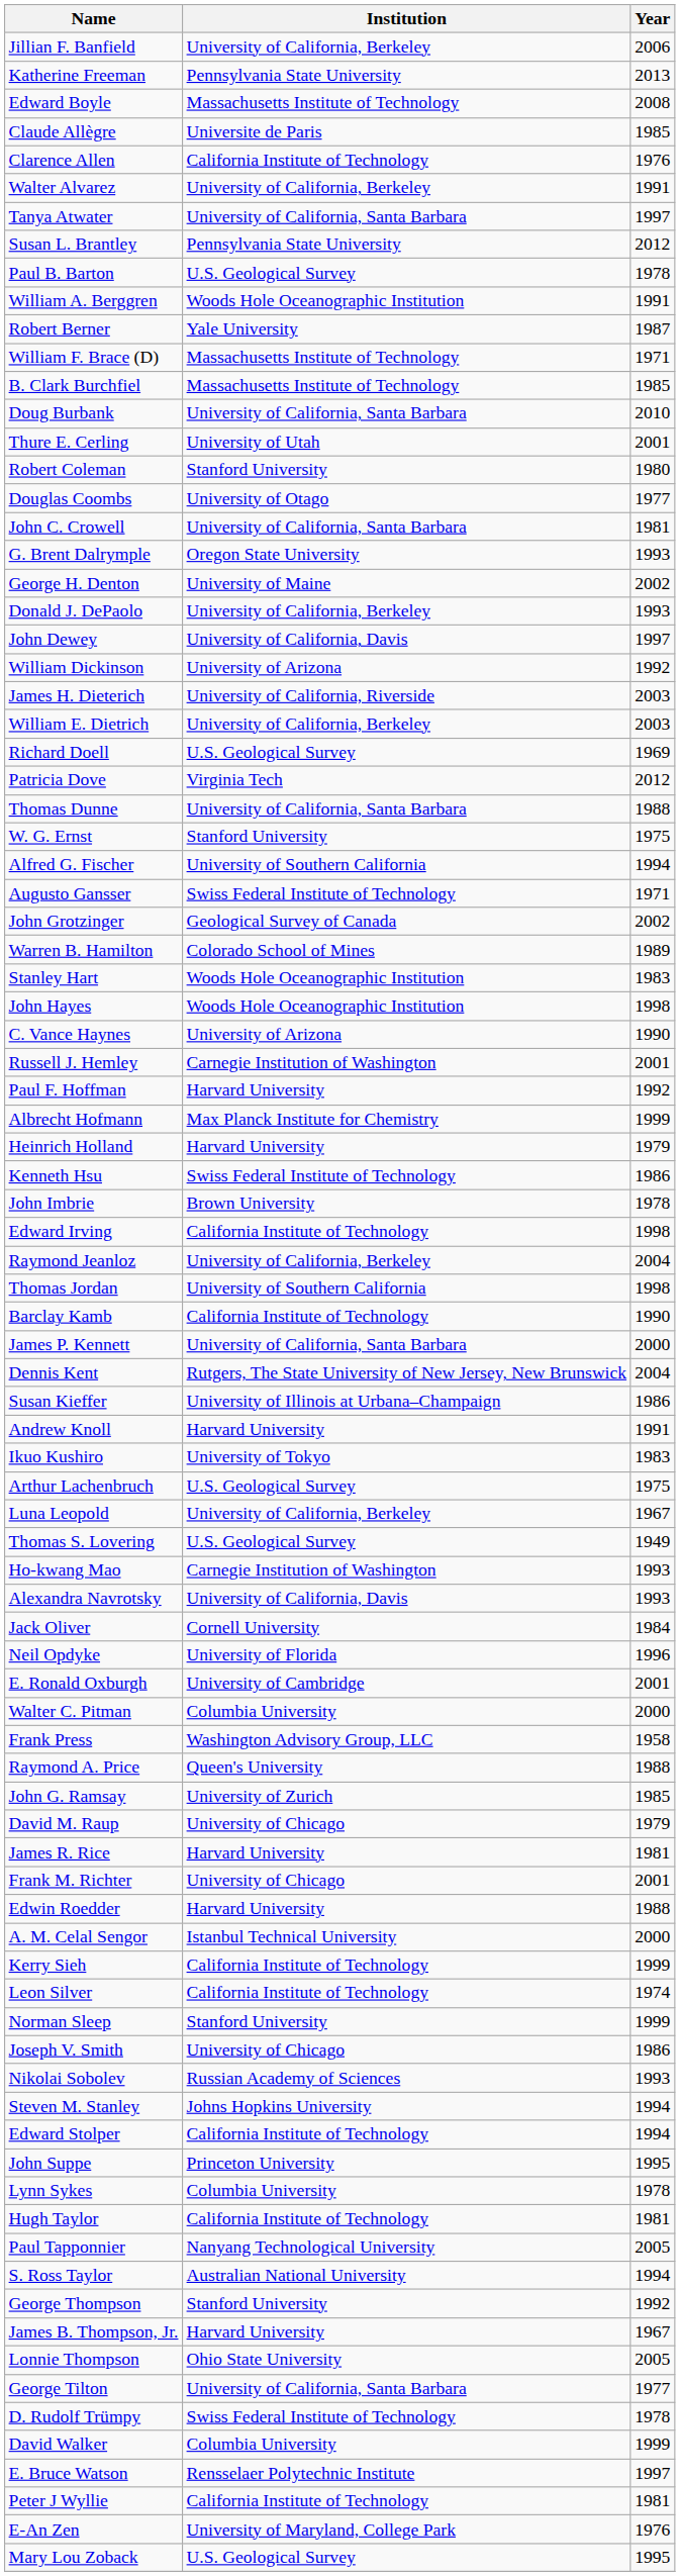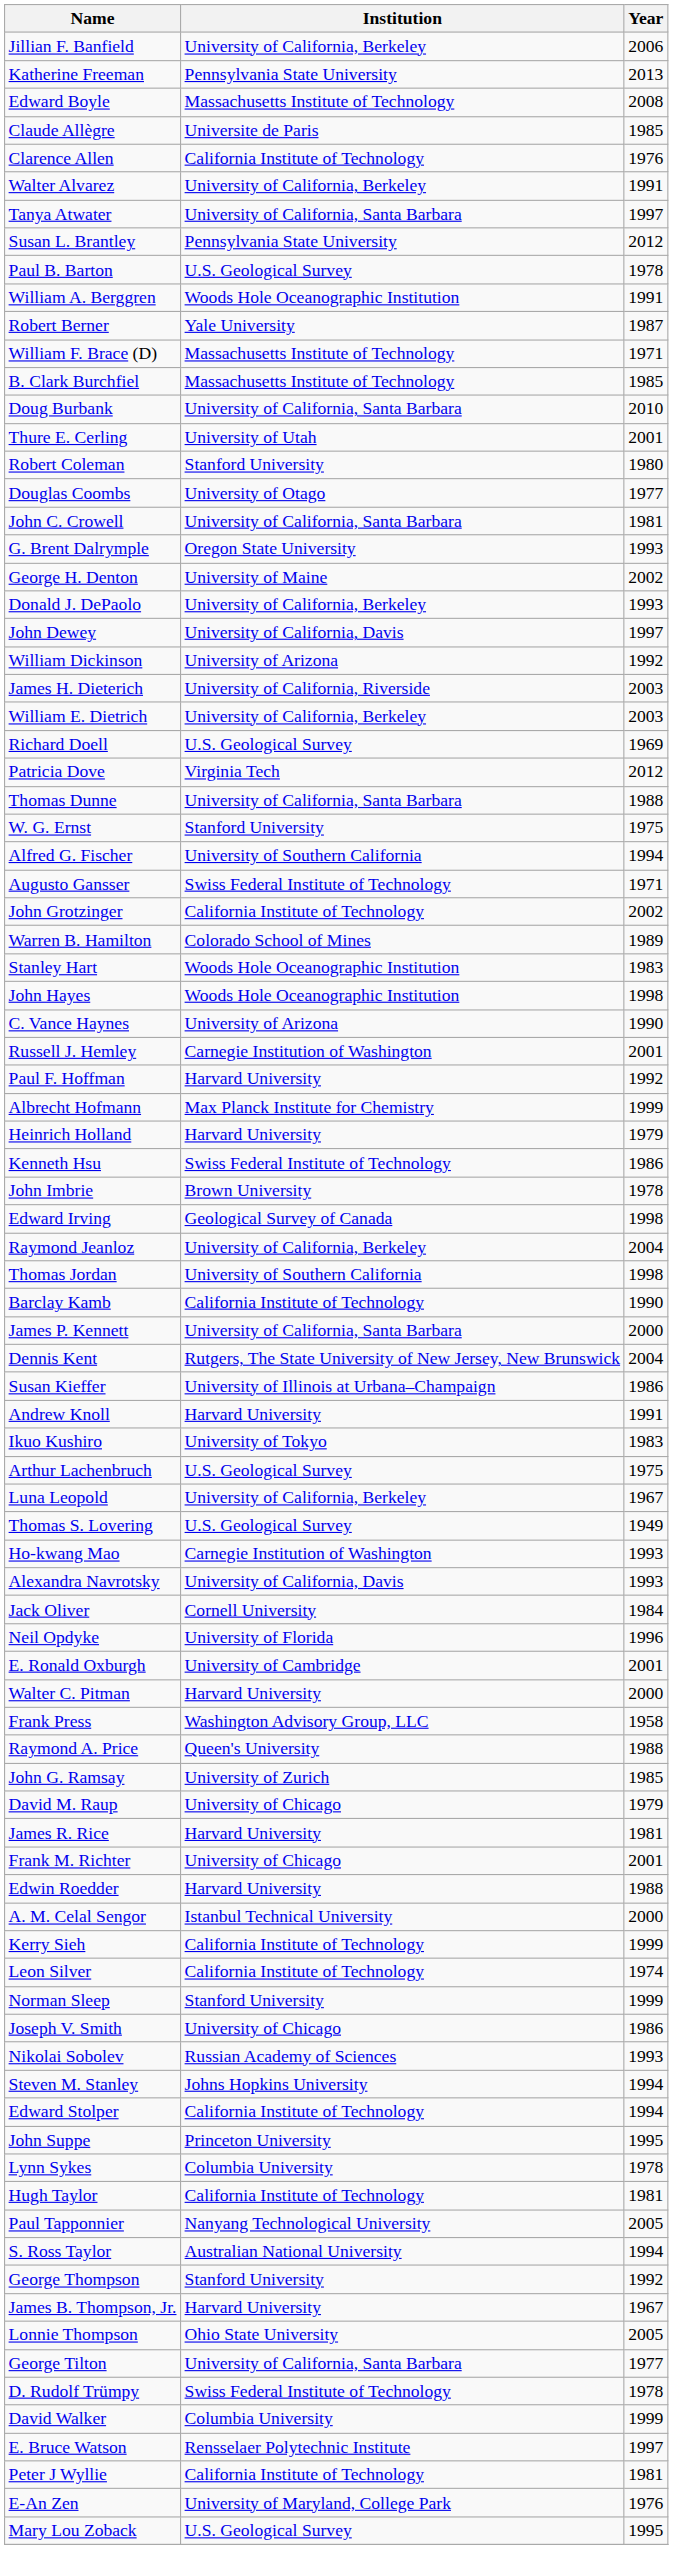 <table class="wikitable sortable">
 <tr>
 <th>Name</th>
 <th>Institution</th>
 <th>Year</th>
 </tr>
 <tr>
 <td><a href='#'>Jillian F. Banfield</a></td>
 <td><a href='#'>University of California, Berkeley</a></td>
 <td>2006</td>
 </tr>
 <tr --->
 <td><a href='#'>Katherine Freeman</a></td>
 <td><a href='#'>Pennsylvania State University</a></td>
 <td>2013</td>
 </tr>
 <tr --->
 <td><a href='#'>Edward Boyle</a></td>
 <td><a href='#'>Massachusetts Institute of Technology</a></td>
 <td>2008</td>
 </tr>
 <tr --->
 <td><a href='#'>Claude Allègre</a></td>
 <td><a href='#'>Universite de Paris</a></td>
 <td>1985</td>
 </tr>
 <tr --->
 <td><a href='#'>Clarence Allen</a></td>
 <td><a href='#'>California Institute of Technology</a></td>
 <td>1976</td>
 </tr>
 <tr --->
 <td><a href='#'>Walter Alvarez</a></td>
 <td><a href='#'>University of California, Berkeley</a></td>
 <td>1991</td>
 </tr>
 <tr --->
 <td><a href='#'>Tanya Atwater</a></td>
 <td><a href='#'>University of California, Santa Barbara</a></td>
 <td>1997</td>
 </tr>
 <tr --->
 <td><a href='#'>Susan L. Brantley</a></td>
 <td><a href='#'>Pennsylvania State University</a></td>
 <td>2012</td>
 </tr>
 <tr --->
 <td><a href='#'>Paul B. Barton</a></td>
 <td><a href='#'>U.S. Geological Survey</a></td>
 <td>1978</td>
 </tr>
 <tr --->
 <td><a href='#'>William A. Berggren</a></td>
 <td><a href='#'>Woods Hole Oceanographic Institution</a></td>
 <td>1991</td>
 </tr>
 <tr --->
 <td><a href='#'>Robert Berner</a></td>
 <td><a href='#'>Yale University</a></td>
 <td>1987</td>
 </tr>
 <tr --->
 <td><a href='#'>William F. Brace</a> (D)</td>
 <td><a href='#'>Massachusetts Institute of Technology</a></td>
 <td>1971</td>
 </tr>
 <tr --->
 <td><a href='#'>B. Clark Burchfiel</a></td>
 <td><a href='#'>Massachusetts Institute of Technology</a></td>
 <td>1985</td>
 </tr>
 <tr --->
 <td><a href='#'>Doug Burbank</a></td>
 <td><a href='#'>University of California, Santa Barbara</a></td>
 <td>2010</td>
 </tr>
 <tr --->
 <td><a href='#'>Thure E. Cerling</a></td>
 <td><a href='#'>University of Utah</a></td>
 <td>2001</td>
 </tr>
 <tr --->
 <td><a href='#'>Robert Coleman</a></td>
 <td><a href='#'>Stanford University</a></td>
 <td>1980</td>
 </tr>
 <tr --->
 <td><a href='#'>Douglas Coombs</a></td>
 <td><a href='#'>University of Otago</a></td>
 <td>1977</td>
 </tr>
 <tr --->
 <td><a href='#'>John C. Crowell</a></td>
 <td><a href='#'>University of California, Santa Barbara</a></td>
 <td>1981</td>
 </tr>
 <tr --->
 <td><a href='#'>G. Brent Dalrymple</a></td>
 <td><a href='#'>Oregon State University</a></td>
 <td>1993</td>
 </tr>
 <tr --->
 <td><a href='#'>George H. Denton</a></td>
 <td><a href='#'>University of Maine</a></td>
 <td>2002</td>
 </tr>
 <tr --->
 <td><a href='#'>Donald J. DePaolo</a></td>
 <td><a href='#'>University of California, Berkeley</a></td>
 <td>1993</td>
 </tr>
 <tr --->
 <td><a href='#'>John Dewey</a></td>
 <td><a href='#'>University of California, Davis</a></td>
 <td>1997</td>
 </tr>
 <tr --->
 <td><a href='#'>William Dickinson</a></td>
 <td><a href='#'>University of Arizona</a></td>
 <td>1992</td>
 </tr>
 <tr --->
 <td><a href='#'>James H. Dieterich</a></td>
 <td><a href='#'>University of California, Riverside</a></td>
 <td>2003</td>
 </tr>
 <tr --->
 <td><a href='#'>William E. Dietrich</a></td>
 <td><a href='#'>University of California, Berkeley</a></td>
 <td>2003</td>
 </tr>
 <tr --->
 <td><a href='#'>Richard Doell</a></td>
 <td><a href='#'>U.S. Geological Survey</a></td>
 <td>1969</td>
 </tr>
 <tr --->
 <td><a href='#'>Patricia Dove</a></td>
 <td><a href='#'>Virginia Tech</a></td>
 <td>2012</td>
 </tr>
 <tr --->
 <td><a href='#'>Thomas Dunne</a></td>
 <td><a href='#'>University of California, Santa Barbara</a></td>
 <td>1988</td>
 </tr>
 <tr --->
 <td><a href='#'>W. G. Ernst</a></td>
 <td><a href='#'>Stanford University</a></td>
 <td>1975</td>
 </tr>
 <tr --->
 <td><a href='#'>Alfred G. Fischer</a></td>
 <td><a href='#'>University of Southern California</a></td>
 <td>1994</td>
 </tr>
 <tr --->
 <td><a href='#'>Augusto Gansser</a></td>
 <td><a href='#'>Swiss Federal Institute of Technology</a></td>
 <td>1971</td>
 </tr>
 <tr --->
 <td><a href='#'>John Grotzinger</a></td>
-<td><a href='#'>Geological Survey of Canada</a></td>
+<td><a href='#'>California Institute of Technology</a></td>
 <td>2002</td>
 </tr>
 <tr --->
 <td><a href='#'>Warren B. Hamilton</a></td>
 <td><a href='#'>Colorado School of Mines</a></td>
 <td>1989</td>
 </tr>
 <tr --->
 <td><a href='#'>Stanley Hart</a></td>
 <td><a href='#'>Woods Hole Oceanographic Institution</a></td>
 <td>1983</td>
 </tr>
 <tr --->
 <td><a href='#'>John Hayes</a></td>
 <td><a href='#'>Woods Hole Oceanographic Institution</a></td>
 <td>1998</td>
 </tr>
 <tr --->
 <td><a href='#'>C. Vance Haynes</a></td>
 <td><a href='#'>University of Arizona</a></td>
 <td>1990</td>
 </tr>
 <tr --->
 <td><a href='#'>Russell J. Hemley</a></td>
 <td><a href='#'>Carnegie Institution of Washington</a></td>
 <td>2001</td>
 </tr>
 <tr --->
 <td><a href='#'>Paul F. Hoffman</a></td>
 <td><a href='#'>Harvard University</a></td>
 <td>1992</td>
 </tr>
 <tr --->
 <td><a href='#'>Albrecht Hofmann</a></td>
 <td><a href='#'>Max Planck Institute for Chemistry</a></td>
 <td>1999</td>
 </tr>
 <tr --->
 <td><a href='#'>Heinrich Holland</a></td>
 <td><a href='#'>Harvard University</a></td>
 <td>1979</td>
 </tr>
 <tr --->
 <td><a href='#'>Kenneth Hsu</a></td>
 <td><a href='#'>Swiss Federal Institute of Technology</a></td>
 <td>1986</td>
 </tr>
 <tr --->
 <td><a href='#'>John Imbrie</a></td>
 <td><a href='#'>Brown University</a></td>
 <td>1978</td>
 </tr>
 <tr --->
 <td><a href='#'>Edward Irving</a></td>
-<td><a href='#'>California Institute of Technology</a></td>
+<td><a href='#'>Geological Survey of Canada</a></td>
 <td>1998</td>
 </tr>
 <tr --->
 <td><a href='#'>Raymond Jeanloz</a></td>
 <td><a href='#'>University of California, Berkeley</a></td>
 <td>2004</td>
 </tr>
 <tr --->
 <td><a href='#'>Thomas Jordan</a></td>
 <td><a href='#'>University of Southern California</a></td>
 <td>1998</td>
 </tr>
 <tr --->
 <td><a href='#'>Barclay Kamb</a></td>
 <td><a href='#'>California Institute of Technology</a></td>
 <td>1990</td>
 </tr>
 <tr --- id="James P. Kennett">
 <td><a href='#'>James P. Kennett</a></td>
 <td><a href='#'>University of California, Santa Barbara</a></td>
 <td>2000</td>
 </tr>
 <tr --->
 <td><a href='#'>Dennis Kent</a></td>
 <td><a href='#'>Rutgers, The State University of New Jersey, New Brunswick</a></td>
 <td>2004</td>
 </tr>
 <tr --->
 <td><a href='#'>Susan Kieffer</a></td>
 <td><a href='#'>University of Illinois at Urbana–Champaign</a></td>
 <td>1986</td>
 </tr>
 <tr --->
 <td><a href='#'>Andrew Knoll</a></td>
 <td><a href='#'>Harvard University</a></td>
 <td>1991</td>
 </tr>
 <tr --->
 <td><a href='#'>Ikuo Kushiro</a></td>
 <td><a href='#'>University of Tokyo</a></td>
 <td>1983</td>
 </tr>
 <tr --->
 <td><a href='#'>Arthur Lachenbruch</a></td>
 <td><a href='#'>U.S. Geological Survey</a></td>
 <td>1975</td>
 </tr>
 <tr --->
 <td><a href='#'>Luna Leopold</a></td>
 <td><a href='#'>University of California, Berkeley</a></td>
 <td>1967</td>
 </tr>
 <tr --->
 <td><a href='#'>Thomas S. Lovering</a></td>
 <td><a href='#'>U.S. Geological Survey</a></td>
 <td>1949</td>
 </tr>
 <tr --->
 <td><a href='#'>Ho-kwang Mao</a></td>
 <td><a href='#'>Carnegie Institution of Washington</a></td>
 <td>1993</td>
 </tr>
 <tr --->
 <td><a href='#'>Alexandra Navrotsky</a></td>
 <td><a href='#'>University of California, Davis</a></td>
 <td>1993</td>
 </tr>
 <tr --->
 <td><a href='#'>Jack Oliver</a></td>
 <td><a href='#'>Cornell University</a></td>
 <td>1984</td>
 </tr>
 <tr --->
 <td><a href='#'>Neil Opdyke</a></td>
 <td><a href='#'>University of Florida</a></td>
 <td>1996</td>
 </tr>
 <tr --->
 <td><a href='#'>E. Ronald Oxburgh</a></td>
 <td><a href='#'>University of Cambridge</a></td>
 <td>2001</td>
 </tr>
 <tr --->
 <td><a href='#'>Walter C. Pitman</a></td>
-<td><a href='#'>Columbia University</a></td>
+<td><a href='#'>Harvard University</a></td>
 <td>2000</td>
 </tr>
 <tr --->
 <td><a href='#'>Frank Press</a></td>
 <td><a href='#'>Washington Advisory Group, LLC</a></td>
 <td>1958</td>
 </tr>
 <tr --->
 <td><a href='#'>Raymond A. Price</a></td>
 <td><a href='#'>Queen's University</a></td>
 <td>1988</td>
 </tr>
 <tr --->
 <td><a href='#'>John G. Ramsay</a></td>
 <td><a href='#'>University of Zurich</a></td>
 <td>1985</td>
 </tr>
 <tr --->
 <td><a href='#'>David M. Raup</a></td>
 <td><a href='#'>University of Chicago</a></td>
 <td>1979</td>
 </tr>
 <tr --->
 <td><a href='#'>James R. Rice</a></td>
 <td><a href='#'>Harvard University</a></td>
 <td>1981</td>
 </tr>
 <tr --->
 <td><a href='#'>Frank M. Richter</a></td>
 <td><a href='#'>University of Chicago</a></td>
 <td>2001</td>
 </tr>
 <tr --->
 <td><a href='#'>Edwin Roedder</a></td>
 <td><a href='#'>Harvard University</a></td>
 <td>1988</td>
 </tr>
 <tr --->
 <td><a href='#'>A. M. Celal Sengor</a></td>
 <td><a href='#'>Istanbul Technical University</a></td>
 <td>2000</td>
 </tr>
 <tr --->
 <td><a href='#'>Kerry Sieh</a></td>
 <td><a href='#'>California Institute of Technology</a></td>
 <td>1999</td>
 </tr>
 <tr --->
 <td><a href='#'>Leon Silver</a></td>
 <td><a href='#'>California Institute of Technology</a></td>
 <td>1974</td>
 </tr>
 <tr --->
 <td><a href='#'>Norman Sleep</a></td>
 <td><a href='#'>Stanford University</a></td>
 <td>1999</td>
 </tr>
 <tr --->
 <td><a href='#'>Joseph V. Smith</a></td>
 <td><a href='#'>University of Chicago</a></td>
 <td>1986</td>
 </tr>
 <tr --->
 <td><a href='#'>Nikolai Sobolev</a></td>
 <td><a href='#'>Russian Academy of Sciences</a></td>
 <td>1993</td>
 </tr>
 <tr --->
 <td><a href='#'>Steven M. Stanley</a></td>
 <td><a href='#'>Johns Hopkins University</a></td>
 <td>1994</td>
 </tr>
 <tr --->
 <td><a href='#'>Edward Stolper</a></td>
 <td><a href='#'>California Institute of Technology</a></td>
 <td>1994</td>
 </tr>
 <tr --->
 <td><a href='#'>John Suppe</a></td>
 <td><a href='#'>Princeton University</a></td>
 <td>1995</td>
 </tr>
 <tr --->
 <td><a href='#'>Lynn Sykes</a></td>
 <td><a href='#'>Columbia University</a></td>
 <td>1978</td>
 </tr>
 <tr --->
 <td><a href='#'>Hugh Taylor</a></td>
 <td><a href='#'>California Institute of Technology</a></td>
 <td>1981</td>
 </tr>
 <tr --->
 <td><a href='#'>Paul Tapponnier</a></td>
 <td><a href='#'>Nanyang Technological University</a></td>
 <td>2005</td>
 </tr>
 <tr --->
 <td><a href='#'>S. Ross Taylor</a></td>
 <td><a href='#'>Australian National University</a></td>
 <td>1994</td>
 </tr>
 <tr --->
 <td><a href='#'>George Thompson</a></td>
 <td><a href='#'>Stanford University</a></td>
 <td>1992</td>
 </tr>
 <tr --->
 <td><a href='#'>James B. Thompson, Jr.</a></td>
 <td><a href='#'>Harvard University</a></td>
 <td>1967</td>
 </tr>
 <tr --->
 <td><a href='#'>Lonnie Thompson</a></td>
 <td><a href='#'>Ohio State University</a></td>
 <td>2005</td>
 </tr>
 <tr --->
 <td><a href='#'>George Tilton</a></td>
 <td><a href='#'>University of California, Santa Barbara</a></td>
 <td>1977</td>
 </tr>
 <tr --->
 <td><a href='#'>D. Rudolf Trümpy</a></td>
 <td><a href='#'>Swiss Federal Institute of Technology</a></td>
 <td>1978</td>
 </tr>
 <tr --->
 <td><a href='#'>David Walker</a></td>
 <td><a href='#'>Columbia University</a></td>
 <td>1999</td>
 </tr>
 <tr --->
 <td><a href='#'>E. Bruce Watson</a></td>
 <td><a href='#'>Rensselaer Polytechnic Institute</a></td>
 <td>1997</td>
 </tr>
 <tr --->
 <td><a href='#'>Peter J Wyllie</a></td>
 <td><a href='#'>California Institute of Technology</a></td>
 <td>1981</td>
 </tr>
 <tr --->
 <td><a href='#'>E-An Zen</a></td>
 <td><a href='#'>University of Maryland, College Park</a></td>
 <td>1976</td>
 </tr>
 <tr --->
 <td><a href='#'>Mary Lou Zoback</a></td>
 <td><a href='#'>U.S. Geological Survey</a></td>
 <td>1995</td>
 </tr>
 <tr --->
 </tr>
 </table>
